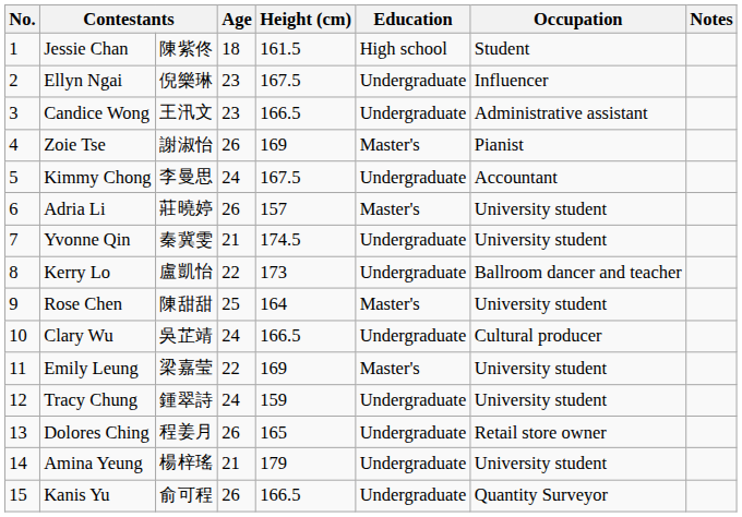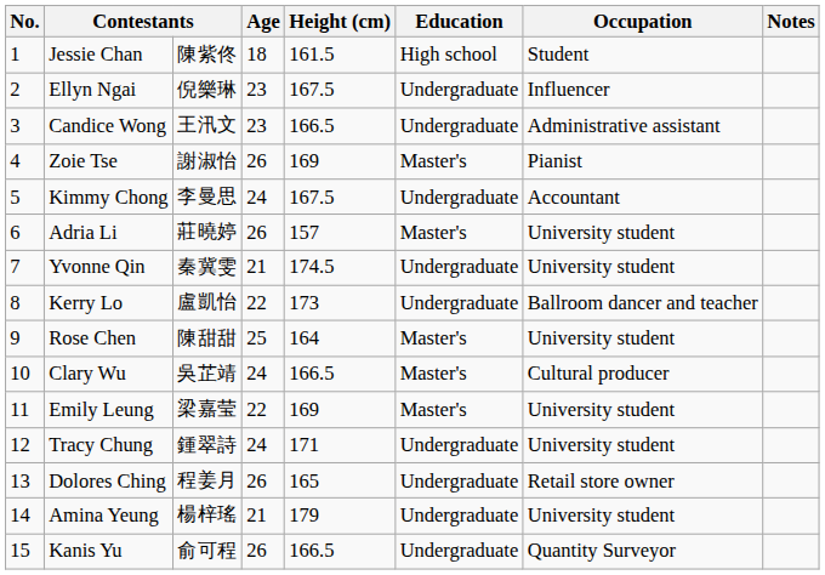 <table class="sortable wikitable">
 <tr>
 <th>No.</th>
 <th colspan="2">Contestants</th>
 <th>Age</th>
 <th>Height (cm)</th>
 <th>Education</th>
 <th>Occupation</th>
 <th>Notes</th>
 </tr>
 <tr>
 <td>1</td>
 <td>Jessie Chan</td>
 <td>陳紫佟</td>
 <td>18</td>
 <td>161.5</td>
 <td>High school</td>
 <td>Student</td>
 <td></td>
 </tr>
 <tr>
 <td>2</td>
 <td>Ellyn Ngai</td>
 <td>倪樂琳</td>
 <td>23</td>
 <td>167.5</td>
 <td>Undergraduate</td>
 <td>Influencer</td>
 <td></td>
 </tr>
 <tr>
 <td>3</td>
 <td>Candice Wong</td>
 <td>王汛文</td>
 <td>23</td>
 <td>166.5</td>
 <td>Undergraduate</td>
 <td>Administrative assistant</td>
 <td></td>
 </tr>
 <tr>
 <td>4</td>
 <td>Zoie Tse</td>
 <td>謝淑怡</td>
 <td>26</td>
 <td>169</td>
 <td>Master's</td>
 <td>Pianist</td>
 <td></td>
 </tr>
 <tr>
 <td>5</td>
 <td>Kimmy Chong</td>
 <td>李曼思</td>
 <td>24</td>
 <td>167.5</td>
 <td>Undergraduate</td>
 <td>Accountant</td>
 <td></td>
 </tr>
 <tr>
 <td>6</td>
 <td>Adria Li</td>
 <td>莊曉婷</td>
 <td>26</td>
 <td>157</td>
 <td>Master's</td>
 <td>University student</td>
 <td></td>
 </tr>
 <tr>
 <td>7</td>
 <td>Yvonne Qin</td>
 <td>秦冀雯</td>
 <td>21</td>
 <td>174.5</td>
 <td>Undergraduate</td>
 <td>University student</td>
 <td></td>
 </tr>
 <tr>
 <td>8</td>
 <td>Kerry Lo</td>
 <td>盧凱怡</td>
 <td>22</td>
 <td>173</td>
 <td>Undergraduate</td>
 <td>Ballroom dancer and teacher</td>
 <td></td>
 </tr>
 <tr>
 <td>9</td>
 <td>Rose Chen</td>
 <td>陳甜甜</td>
 <td>25</td>
 <td>164</td>
 <td>Master's</td>
 <td>University student</td>
 <td></td>
 </tr>
 <tr>
 <td>10</td>
 <td>Clary Wu</td>
 <td>吳芷靖</td>
 <td>24</td>
 <td>166.5</td>
-<td>Undergraduate</td>
+<td>Master's</td>
 <td>Cultural producer</td>
 <td></td>
 </tr>
 <tr>
 <td>11</td>
 <td>Emily Leung</td>
 <td>梁嘉莹</td>
 <td>22</td>
 <td>169</td>
 <td>Master's</td>
 <td>University student</td>
 <td></td>
 </tr>
 <tr>
 <td>12</td>
 <td>Tracy Chung</td>
 <td>鍾翠詩</td>
 <td>24</td>
-<td>159</td>
+<td>171</td>
 <td>Undergraduate</td>
 <td>University student</td>
 <td></td>
 </tr>
 <tr>
 <td>13</td>
 <td>Dolores Ching</td>
 <td>程姜月</td>
 <td>26</td>
 <td>165</td>
 <td>Undergraduate</td>
 <td>Retail store owner</td>
 <td></td>
 </tr>
 <tr>
 <td>14</td>
 <td>Amina Yeung</td>
 <td>楊梓瑤</td>
 <td>21</td>
 <td>179</td>
 <td>Undergraduate</td>
 <td>University student</td>
 <td></td>
 </tr>
 <tr>
 <td>15</td>
 <td>Kanis Yu</td>
 <td>俞可程</td>
 <td>26</td>
 <td>166.5</td>
 <td>Undergraduate</td>
 <td>Quantity Surveyor</td>
 <td></td>
 </tr>
 </table>
